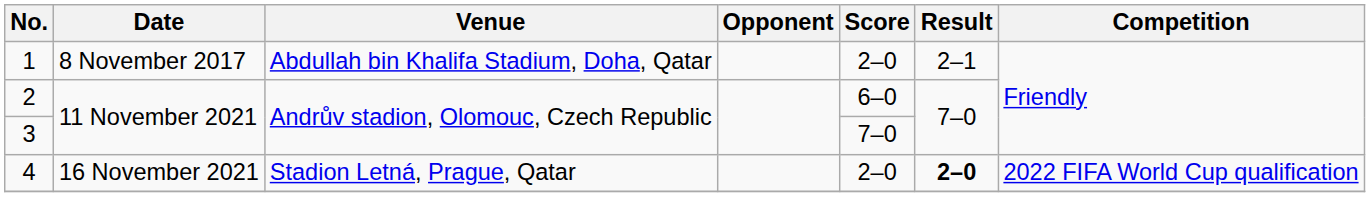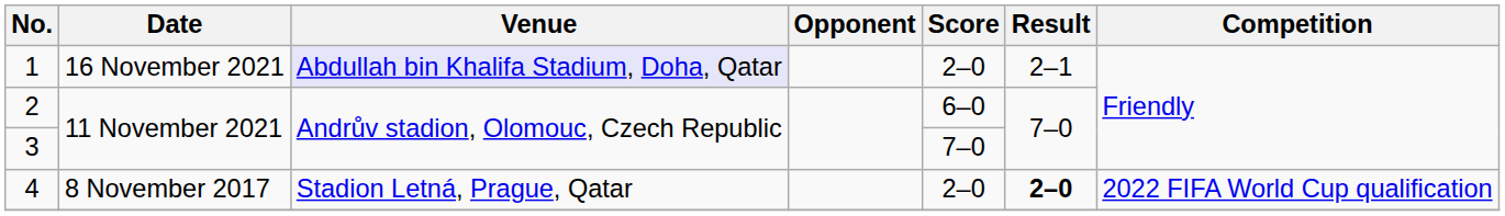 <table class="wikitable sortable">
 <tr>
 <th scope="col">No.</th>
 <th scope="col">Date</th>
 <th scope="col">Venue</th>
 <th scope="col">Opponent</th>
 <th scope="col">Score</th>
 <th scope="col">Result</th>
 <th scope="col">Competition</th>
 </tr>
 <tr>
 <td align="center">1</td>
-<td>8 November 2017</td>
-<td><a href='#'>Abdullah bin Khalifa Stadium</a>, <a href='#'>Doha</a>, Qatar</td>
+<td>16 November 2021</td>
+<td style="background: lavender;"><a href='#'>Abdullah bin Khalifa Stadium</a>, <a href='#'>Doha</a>, Qatar</td>
 <td></td>
 <td align="center">2–0</td>
 <td align="center">2–1</td>
 <td rowspan="3"><a href='#'>Friendly</a></td>
 </tr>
 <tr>
 <td align="center">2</td>
 <td rowspan="2">11 November 2021</td>
 <td rowspan="2"><a href='#'>Andrův stadion</a>, <a href='#'>Olomouc</a>, Czech Republic</td>
 <td rowspan="2"></td>
 <td align="center">6–0</td>
 <td align="center" rowspan="2">7–0</td>
 </tr>
 <tr>
 <td align="center">3</td>
 <td align="center">7–0</td>
 </tr>
 <tr>
 <td align="center">4</td>
-<td>16 November 2021</td>
+<td>8 November 2017</td>
 <td><a href='#'>Stadion Letná</a>, <a href='#'>Prague</a>, Qatar</td>
 <td></td>
 <td align="center">2–0</td>
 <td align="center"><strong>2–0</strong></td>
 <td><a href='#'>2022 FIFA World Cup qualification</a></td>
 </tr>
 <tr>
 </tr>
 </table>
